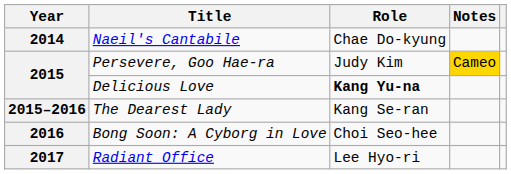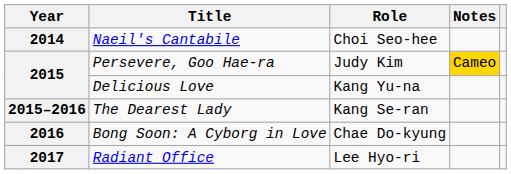 <table class="wikitable plainrowheaders">
 <tr>
 <th scope="col">Year</th>
 <th scope="col">Title</th>
 <th scope="col">Role</th>
 <th scope="col">Notes</th>
 <th scope="col" class="unsortable"></th>
 </tr>
 <tr>
 <th scope="row">2014</th>
 <td><em><a href='#'>Naeil's Cantabile</a></em></td>
-<td>Chae Do-kyung</td>
+<td>Choi Seo-hee</td>
 <td></td>
 <td style="text-align:center"></td>
 </tr>
 <tr>
 <th scope="row" rowspan=2>2015</th>
 <td><em>Persevere, Goo Hae-ra</em></td>
 <td>Judy Kim</td>
 <td style="background: gold;">Cameo</td>
 <td style="text-align:center"></td>
 </tr>
 <tr>
 <td><em>Delicious Love</em></td>
-<td><strong>Kang Yu-na</strong></td>
+<td>Kang Yu-na</td>
 <td></td>
 <td style="text-align:center"></td>
 </tr>
 <tr>
 <th scope="row">2015–2016</th>
 <td><em>The Dearest Lady</em></td>
 <td>Kang Se-ran</td>
 <td></td>
 <td style="text-align:center"></td>
 </tr>
 <tr>
 <th scope="row">2016</th>
 <td><em>Bong Soon: A Cyborg in Love</em></td>
-<td>Choi Seo-hee</td>
+<td>Chae Do-kyung</td>
 <td></td>
 <td style="text-align:center"></td>
 </tr>
 <tr>
 <th scope="row">2017</th>
 <td><em><a href='#'>Radiant Office</a></em></td>
 <td>Lee Hyo-ri</td>
 <td></td>
 <td style="text-align:center"></td>
 </tr>
 </table>
